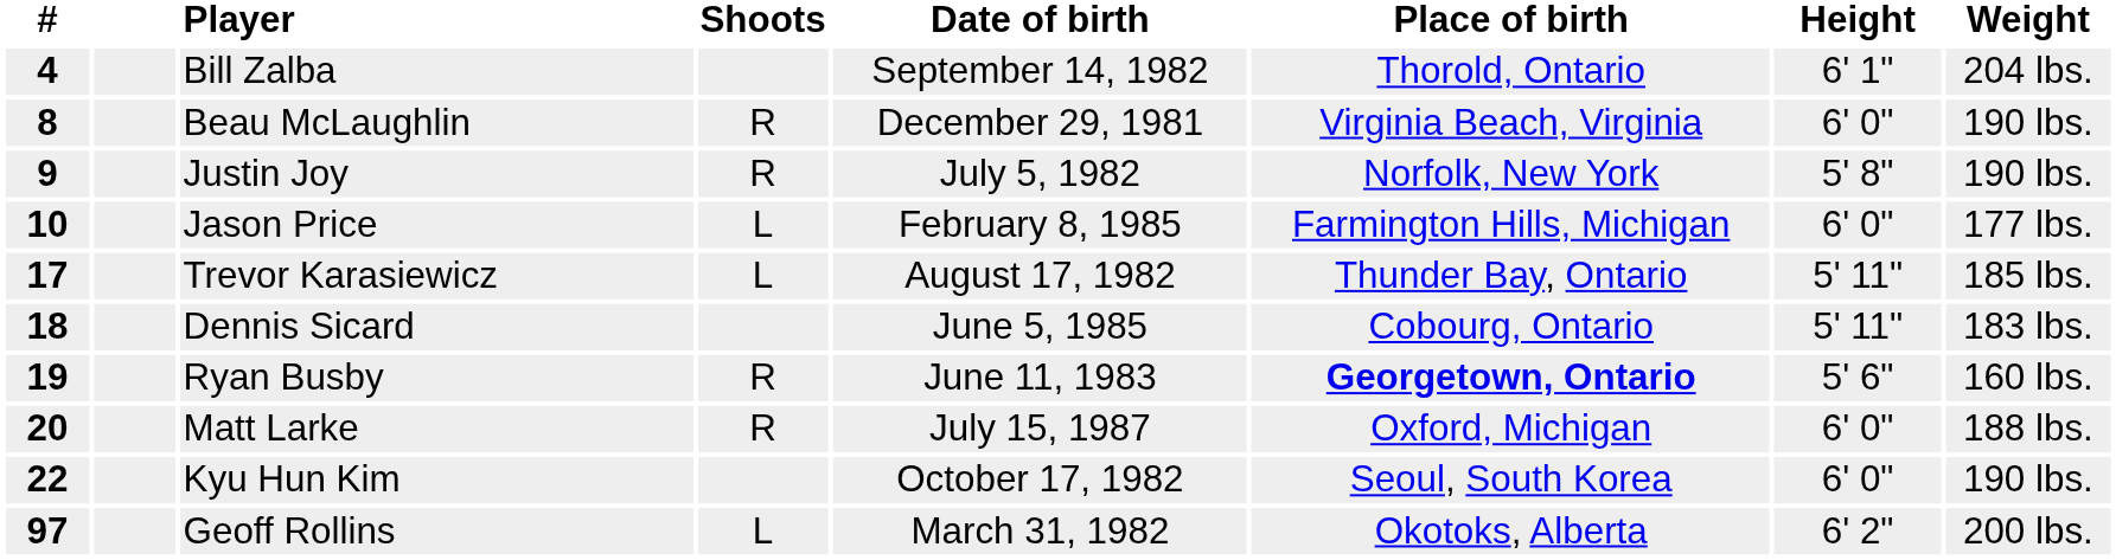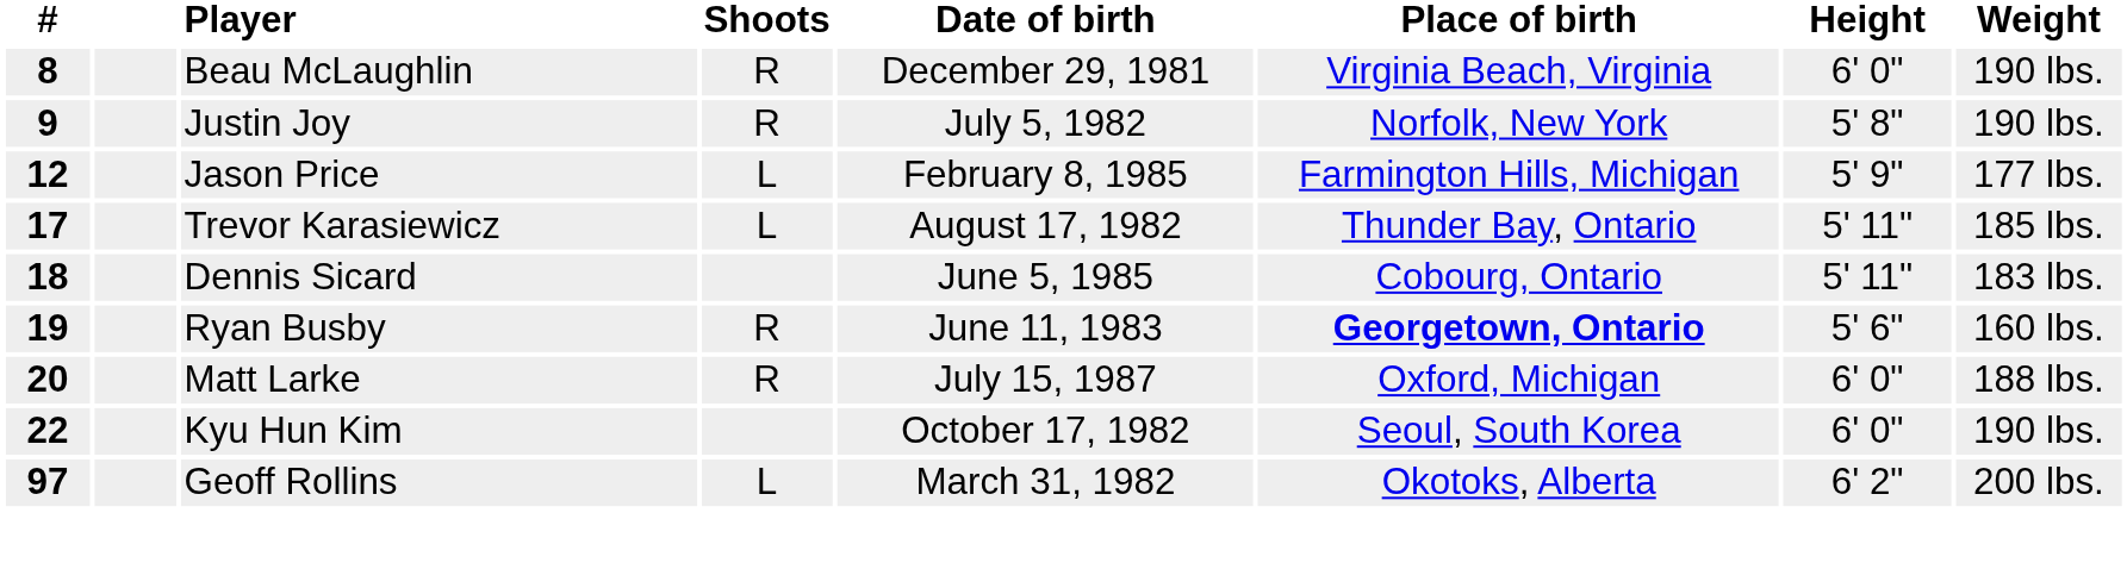 <table width=72%>
 <tr>
 <th width=4%>#</th>
 <th width=4%></th>
 <td align=left!!width=25%><strong>Player</strong></td>
 <th width=6%>Shoots</th>
 <th width=20%>Date of birth</th>
 <th width=25%>Place of birth</th>
 <th width=8%>Height</th>
 <th width=8%>Weight</th>
-</tr>
-<tr bgcolor="#eeeeee">
-<td align=center><strong>4</strong></td>
-<td align=center></td>
-<td>Bill Zalba</td>
-<td align=center></td>
-<td align=center>September 14, 1982</td>
-<td align=center><a href='#'>Thorold, Ontario</a></td>
-<td align=center>6' 1"</td>
-<td align=center>204 lbs.</td>
 </tr>
 <tr bgcolor="#eeeeee">
 <td align=center><strong>8</strong></td>
 <td align=center></td>
 <td>Beau McLaughlin</td>
 <td align=center>R</td>
 <td align=center>December 29, 1981</td>
 <td align=center><a href='#'>Virginia Beach, Virginia</a></td>
 <td align=center>6' 0"</td>
 <td align=center>190 lbs.</td>
 </tr>
 <tr bgcolor="#eeeeee">
 <td align=center><strong>9</strong></td>
 <td align=center></td>
 <td>Justin Joy</td>
 <td align=center>R</td>
 <td align=center>July 5, 1982</td>
 <td align=center><a href='#'>Norfolk, New York</a></td>
 <td align=center>5' 8"</td>
 <td align=center>190 lbs.</td>
 </tr>
 <tr bgcolor="#eeeeee">
-<td align=center><strong>10</strong></td>
+<td align=center><strong>12</strong></td>
 <td align=center></td>
 <td>Jason Price</td>
 <td align=center>L</td>
 <td align=center>February 8, 1985</td>
 <td align=center><a href='#'>Farmington Hills, Michigan</a></td>
-<td align=center>6' 0"</td>
+<td align=center>5' 9"</td>
 <td align=center>177 lbs.</td>
 </tr>
 <tr bgcolor="#eeeeee">
 <td align=center><strong>17</strong></td>
 <td align=center></td>
 <td>Trevor Karasiewicz</td>
 <td align=center>L</td>
 <td align=center>August 17, 1982</td>
 <td align=center><a href='#'>Thunder Bay</a>, <a href='#'>Ontario</a></td>
 <td align=center>5' 11"</td>
 <td align=center>185 lbs.</td>
 </tr>
 <tr bgcolor="#eeeeee">
 <td align=center><strong>18</strong></td>
 <td align=center></td>
 <td>Dennis Sicard</td>
 <td align=center></td>
 <td align=center>June 5, 1985</td>
 <td align=center><a href='#'>Cobourg, Ontario</a></td>
 <td align=center>5' 11"</td>
 <td align=center>183 lbs.</td>
 </tr>
 <tr bgcolor="#eeeeee">
 <td align=center><strong>19</strong></td>
 <td align=center></td>
 <td>Ryan Busby</td>
 <td align=center>R</td>
 <td align=center>June 11, 1983</td>
 <td align=center><strong><a href='#'>Georgetown, Ontario</a></strong></td>
 <td align=center>5' 6"</td>
 <td align=center>160 lbs.</td>
 </tr>
 <tr bgcolor="#eeeeee">
 <td align=center><strong>20</strong></td>
 <td align=center></td>
 <td>Matt Larke</td>
 <td align=center>R</td>
 <td align=center>July 15, 1987</td>
 <td align=center><a href='#'>Oxford, Michigan</a></td>
 <td align=center>6' 0"</td>
 <td align=center>188 lbs.</td>
 </tr>
 <tr bgcolor="#eeeeee">
 <td align=center><strong>22</strong></td>
 <td align=center></td>
 <td>Kyu Hun Kim</td>
 <td align=center></td>
 <td align=center>October 17, 1982</td>
 <td align=center><a href='#'>Seoul</a>, <a href='#'>South Korea</a></td>
 <td align=center>6' 0"</td>
 <td align=center>190 lbs.</td>
 </tr>
 <tr bgcolor="#eeeeee">
 <td align=center><strong>97</strong></td>
 <td align=center></td>
 <td>Geoff Rollins</td>
 <td align=center>L</td>
 <td align=center>March 31, 1982</td>
 <td align=center><a href='#'>Okotoks</a>, <a href='#'>Alberta</a></td>
 <td align=center>6' 2"</td>
 <td align=center>200 lbs.</td>
 </tr>
 </table>
